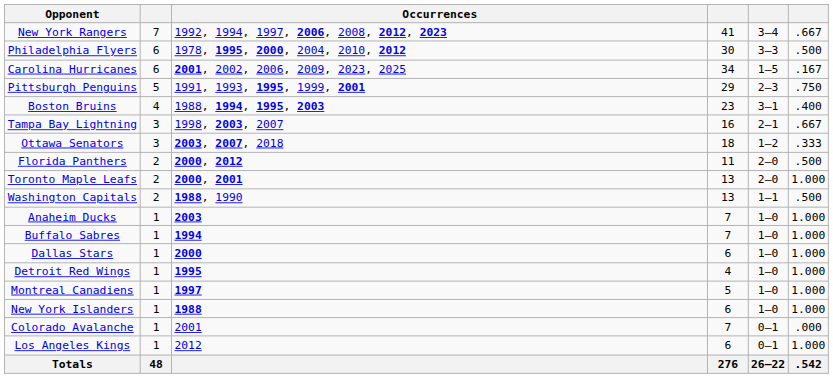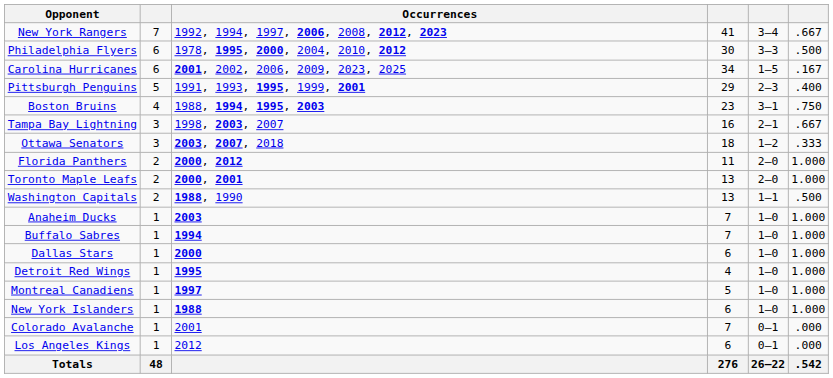 <table class="wikitable sortable" style="text-align: center; width: 75%;">
 <tr>
 <th width="150">Opponent</th>
 <th width="30"></th>
 <th>Occurrences</th>
 <th width="40"></th>
 <th width="40"></th>
 <th width="40"></th>
 </tr>
 <tr>
 <td><a href='#'>New York Rangers</a></td>
 <td>7</td>
 <td align=left><a href='#'>1992</a>, <a href='#'>1994</a>, <a href='#'>1997</a>, <strong><a href='#'>2006</a></strong>, <a href='#'>2008</a>, <strong><a href='#'>2012</a></strong>, <strong><a href='#'>2023</a></strong></td>
 <td>41</td>
 <td>3–4</td>
 <td>.667</td>
 </tr>
 <tr>
 <td><a href='#'>Philadelphia Flyers</a></td>
 <td>6</td>
 <td align=left><a href='#'>1978</a>, <strong><a href='#'>1995</a></strong>, <strong><a href='#'>2000</a></strong>, <a href='#'>2004</a>, <a href='#'>2010</a>, <strong><a href='#'>2012</a></strong></td>
 <td>30</td>
 <td>3–3</td>
 <td>.500</td>
 </tr>
 <tr>
 <td><a href='#'>Carolina Hurricanes</a></td>
 <td>6</td>
 <td align=left><strong><a href='#'>2001</a></strong>, <a href='#'>2002</a>, <a href='#'>2006</a>, <a href='#'>2009</a>, <a href='#'>2023</a>, <a href='#'>2025</a></td>
 <td>34</td>
 <td>1–5</td>
 <td>.167</td>
 </tr>
 <tr>
 <td><a href='#'>Pittsburgh Penguins</a></td>
 <td>5</td>
 <td align=left><a href='#'>1991</a>, <a href='#'>1993</a>, <strong><a href='#'>1995</a></strong>, <a href='#'>1999</a>, <strong><a href='#'>2001</a></strong></td>
 <td>29</td>
 <td>2–3</td>
-<td>.750</td>
+<td>.400</td>
 </tr>
 <tr>
 <td><a href='#'>Boston Bruins</a></td>
 <td>4</td>
 <td align=left><a href='#'>1988</a>, <strong><a href='#'>1994</a></strong>, <strong><a href='#'>1995</a></strong>, <strong><a href='#'>2003</a></strong></td>
 <td>23</td>
 <td>3–1</td>
-<td>.400</td>
+<td>.750</td>
 </tr>
 <tr>
 <td><a href='#'>Tampa Bay Lightning</a></td>
 <td>3</td>
 <td align=left><a href='#'>1998</a>, <strong><a href='#'>2003</a></strong>, <a href='#'>2007</a></td>
 <td>16</td>
 <td>2–1</td>
 <td>.667</td>
 </tr>
 <tr>
 <td><a href='#'>Ottawa Senators</a></td>
 <td>3</td>
 <td align=left><strong><a href='#'>2003</a></strong>, <strong><a href='#'>2007</a></strong>, <a href='#'>2018</a></td>
 <td>18</td>
 <td>1–2</td>
 <td>.333</td>
 </tr>
 <tr>
 <td><a href='#'>Florida Panthers</a></td>
 <td>2</td>
 <td align=left><strong><a href='#'>2000</a></strong>, <strong><a href='#'>2012</a></strong></td>
 <td>11</td>
 <td>2–0</td>
-<td>.500</td>
+<td>1.000</td>
 </tr>
 <tr>
 <td><a href='#'>Toronto Maple Leafs</a></td>
 <td>2</td>
 <td align=left><strong><a href='#'>2000</a></strong>, <strong><a href='#'>2001</a></strong></td>
 <td>13</td>
 <td>2–0</td>
 <td>1.000</td>
 </tr>
 <tr>
 <td><a href='#'>Washington Capitals</a></td>
 <td>2</td>
 <td align=left><strong><a href='#'>1988</a></strong>, <a href='#'>1990</a></td>
 <td>13</td>
 <td>1–1</td>
 <td>.500</td>
 </tr>
 <tr>
 <td><a href='#'>Anaheim Ducks</a></td>
 <td>1</td>
 <td align=left><strong><a href='#'>2003</a></strong></td>
 <td>7</td>
 <td>1–0</td>
 <td>1.000</td>
 </tr>
 <tr>
 <td><a href='#'>Buffalo Sabres</a></td>
 <td>1</td>
 <td align=left><strong><a href='#'>1994</a></strong></td>
 <td>7</td>
 <td>1–0</td>
 <td>1.000</td>
 </tr>
 <tr>
 <td><a href='#'>Dallas Stars</a></td>
 <td>1</td>
 <td align=left><strong><a href='#'>2000</a></strong></td>
 <td>6</td>
 <td>1–0</td>
 <td>1.000</td>
 </tr>
 <tr>
 <td><a href='#'>Detroit Red Wings</a></td>
 <td>1</td>
 <td align=left><strong><a href='#'>1995</a></strong></td>
 <td>4</td>
 <td>1–0</td>
 <td>1.000</td>
 </tr>
 <tr>
 <td><a href='#'>Montreal Canadiens</a></td>
 <td>1</td>
 <td align=left><strong><a href='#'>1997</a></strong></td>
 <td>5</td>
 <td>1–0</td>
 <td>1.000</td>
 </tr>
 <tr>
 <td><a href='#'>New York Islanders</a></td>
 <td>1</td>
 <td align=left><strong><a href='#'>1988</a></strong></td>
 <td>6</td>
 <td>1–0</td>
 <td>1.000</td>
 </tr>
 <tr>
 <td><a href='#'>Colorado Avalanche</a></td>
 <td>1</td>
 <td align=left><a href='#'>2001</a></td>
 <td>7</td>
 <td>0–1</td>
 <td>.000</td>
 </tr>
 <tr>
 <td><a href='#'>Los Angeles Kings</a></td>
 <td>1</td>
 <td align=left><a href='#'>2012</a></td>
 <td>6</td>
 <td>0–1</td>
-<td>1.000</td>
+<td>.000</td>
 </tr>
 <tr>
 <th width="150">Totals</th>
 <th width="30">48</th>
 <th></th>
 <th width="40">276</th>
 <th width="40">26–22</th>
 <th width="40">.542</th>
 </tr>
 </table>
